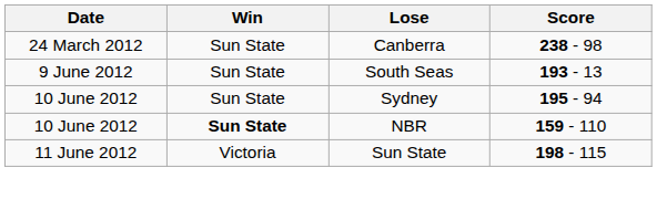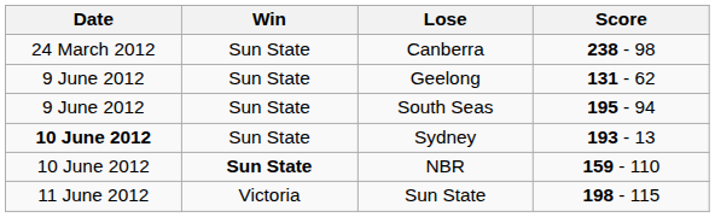 <table class="wikitable" style="text-align:center;width=64%">
 <tr>
 <th style="width:16%;">Date</th>
 <th style="width:16%;">Win</th>
 <th style="width:16%;">Lose</th>
 <th style="width:16%;">Score</th>
 </tr>
 <tr>
 <td>24 March 2012</td>
 <td>Sun State</td>
 <td>Canberra</td>
 <td><strong>238</strong> - 98</td>
 </tr>
 <tr>
 <td>9 June 2012</td>
 <td>Sun State</td>
-<td>South Seas</td>
-<td><strong>193</strong> - 13</td>
+<td>Geelong</td>
+<td><strong>131</strong> - 62</td>
 </tr>
 <tr>
-<td>10 June 2012</td>
+<td>9 June 2012</td>
+<td>Sun State</td>
+<td>South Seas</td>
+<td><strong>195</strong> - 94</td>
+</tr>
+<tr>
+<td><strong>10 June 2012</strong></td>
 <td>Sun State</td>
 <td>Sydney</td>
-<td><strong>195</strong> - 94</td>
+<td><strong>193</strong> - 13</td>
 </tr>
 <tr>
 <td>10 June 2012</td>
 <td><strong>Sun State</strong></td>
 <td>NBR</td>
 <td><strong>159</strong> - 110</td>
 </tr>
 <tr>
 <td>11 June 2012</td>
 <td>Victoria</td>
 <td>Sun State</td>
 <td><strong>198</strong> - 115</td>
 </tr>
 </table>
